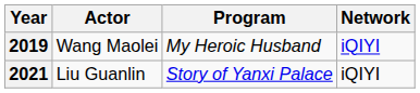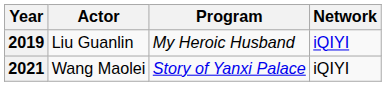 <table class="wikitable plainrowheaders">
 <tr>
 <th>Year</th>
 <th>Actor</th>
 <th>Program</th>
 <th>Network</th>
 </tr>
 <tr>
 <th scope="row">2019</th>
-<td>Wang Maolei</td>
+<td>Liu Guanlin</td>
 <td><em>My Heroic Husband</em></td>
 <td><a href='#'>iQIYI</a></td>
 </tr>
 <tr>
 <th scope="row">2021</th>
-<td>Liu Guanlin</td>
+<td>Wang Maolei</td>
 <td><em><a href='#'>Story of Yanxi Palace</a></em></td>
 <td>iQIYI</td>
 </tr>
 </table>
